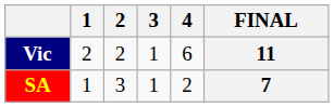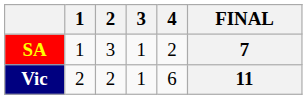 <table class=wikitable style="width:20%;15%;15%;15%;15%;20%">
 <tr>
 <th></th>
 <th>1</th>
 <th>2</th>
 <th>3</th>
 <th>4</th>
 <th>FINAL</th>
 </tr>
 <tr>
+<th style="background:red; color:yellow;">SA</th>
+<td align=center>1</td>
+<td align=center>3</td>
+<td align=center>1</td>
+<td align=center>2</td>
+<th>7</th>
+</tr>
+<tr>
 <th style="background:navy; color:white">Vic</th>
 <td align=center>2</td>
 <td align=center>2</td>
 <td align=center>1</td>
 <td align=center>6</td>
 <th>11</th>
 </tr>
-<tr>
-<th style="background:red; color:yellow;">SA</th>
-<td align=center>1</td>
-<td align=center>3</td>
-<td align=center>1</td>
-<td align=center>2</td>
-<th>7</th>
-</tr>
 </table>
